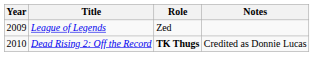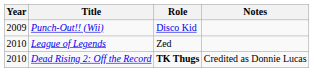 <table class="wikitable sortable">
 <tr>
 <th>Year</th>
 <th>Title</th>
 <th>Role</th>
 <th class="unsortable">Notes</th>
 </tr>
 <tr>
 <td>2009</td>
+<td><em><a href='#'>Punch-Out!! (Wii)</a></em></td>
+<td><a href='#'>Disco Kid</a></td>
+<td></td>
+</tr>
+<tr>
+<td>2010</td>
 <td><em><a href='#'>League of Legends</a></em></td>
 <td>Zed</td>
 <td></td>
 </tr>
 <tr>
 <td>2010</td>
 <td><em><a href='#'>Dead Rising 2: Off the Record</a></em></td>
 <td><strong>TK Thugs</strong></td>
 <td>Credited as Donnie Lucas</td>
 </tr>
 </table>
